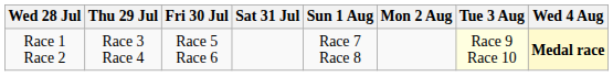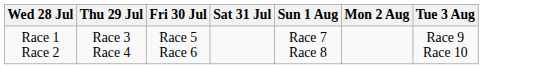 <table class="wikitable" style="text-align: center;">
 <tr>
 <th>Wed 28 Jul</th>
 <th>Thu 29 Jul</th>
 <th>Fri 30 Jul</th>
 <th>Sat 31 Jul</th>
 <th>Sun 1 Aug</th>
 <th>Mon 2 Aug</th>
 <th>Tue 3 Aug</th>
-<th>Wed 4 Aug</th>
 </tr>
 <tr>
 <td>Race 1<br>Race 2</td>
 <td>Race 3<br>Race 4</td>
 <td>Race 5<br>Race 6</td>
 <td></td>
 <td>Race 7<br>Race 8</td>
 <td></td>
-<td style="background: lightyellow;">Race 9<br>Race 10</td>
-<td style=background:lemonchiffon><strong>Medal race</strong></td>
+<td>Race 9<br>Race 10</td>
 </tr>
 </table>
